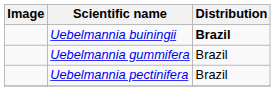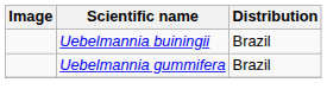 <table class="wikitable">
 <tr>
 <th>Image</th>
 <th>Scientific name</th>
 <th>Distribution</th>
 </tr>
 <tr>
 <td></td>
 <td><em><a href='#'>Uebelmannia buiningii</a></em></td>
-<td><strong>Brazil</strong></td>
+<td>Brazil</td>
 </tr>
 <tr>
 <td></td>
 <td><em><a href='#'>Uebelmannia gummifera</a></em></td>
 <td>Brazil</td>
 </tr>
 <tr>
-<td></td>
-<td><em><a href='#'>Uebelmannia pectinifera</a></em></td>
-<td>Brazil</td>
-</tr>
-<tr>
 </tr>
 </table>
